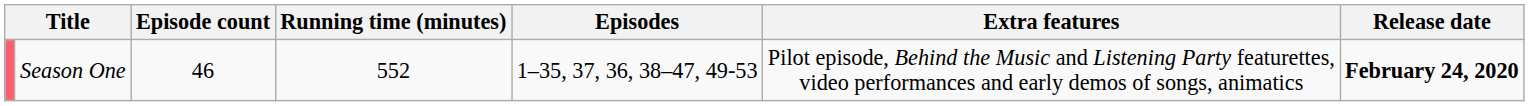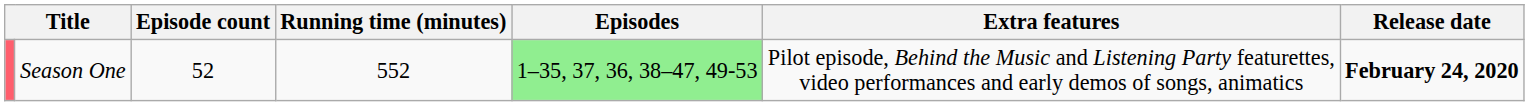 <table class="wikitable" style="text-align:center;">
 <tr>
 <th colspan="2">Title</th>
 <th>Episode count</th>
 <th>Running time (minutes)</th>
 <th>Episodes</th>
 <th>Extra features</th>
 <th>Release date</th>
 </tr>
 <tr>
 <td style="background:#FF5E6D"></td>
 <td><em>Season One</em></td>
-<td>46</td>
+<td>52</td>
 <td>552</td>
-<td>1–35, 37, 36, 38–47, 49-53</td>
+<td style="background: lightgreen;">1–35, 37, 36, 38–47, 49-53</td>
 <td>Pilot episode, <em>Behind the Music</em> and <em>Listening Party</em> featurettes,<br>video performances and early demos of songs, animatics</td>
 <td><strong>February 24, 2020</strong></td>
 </tr>
 </table>
